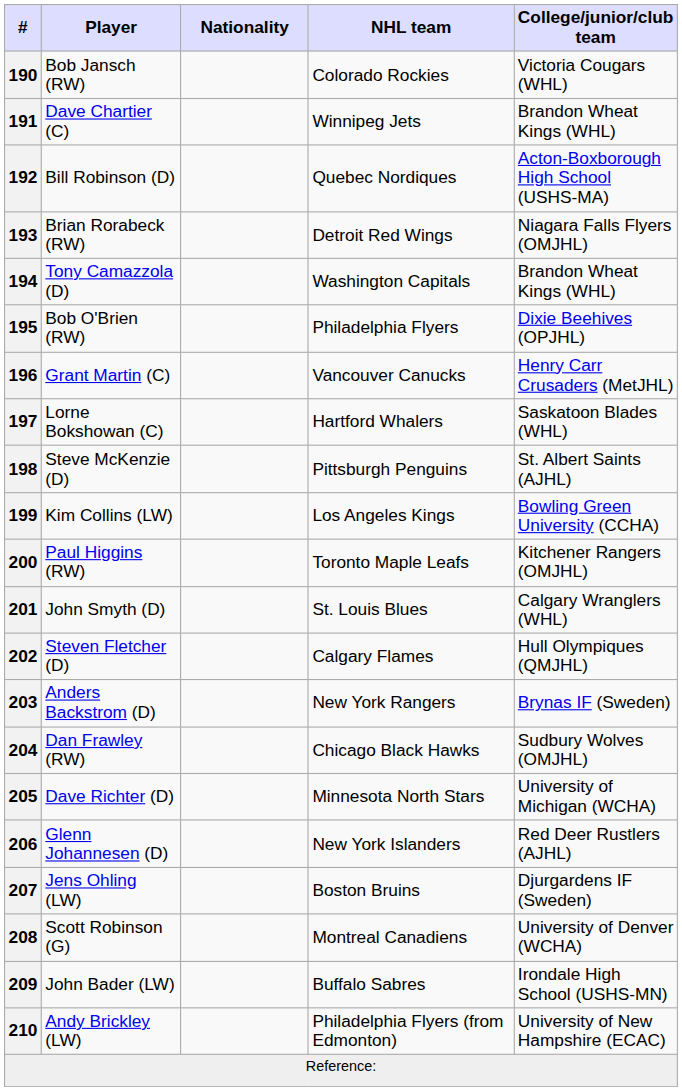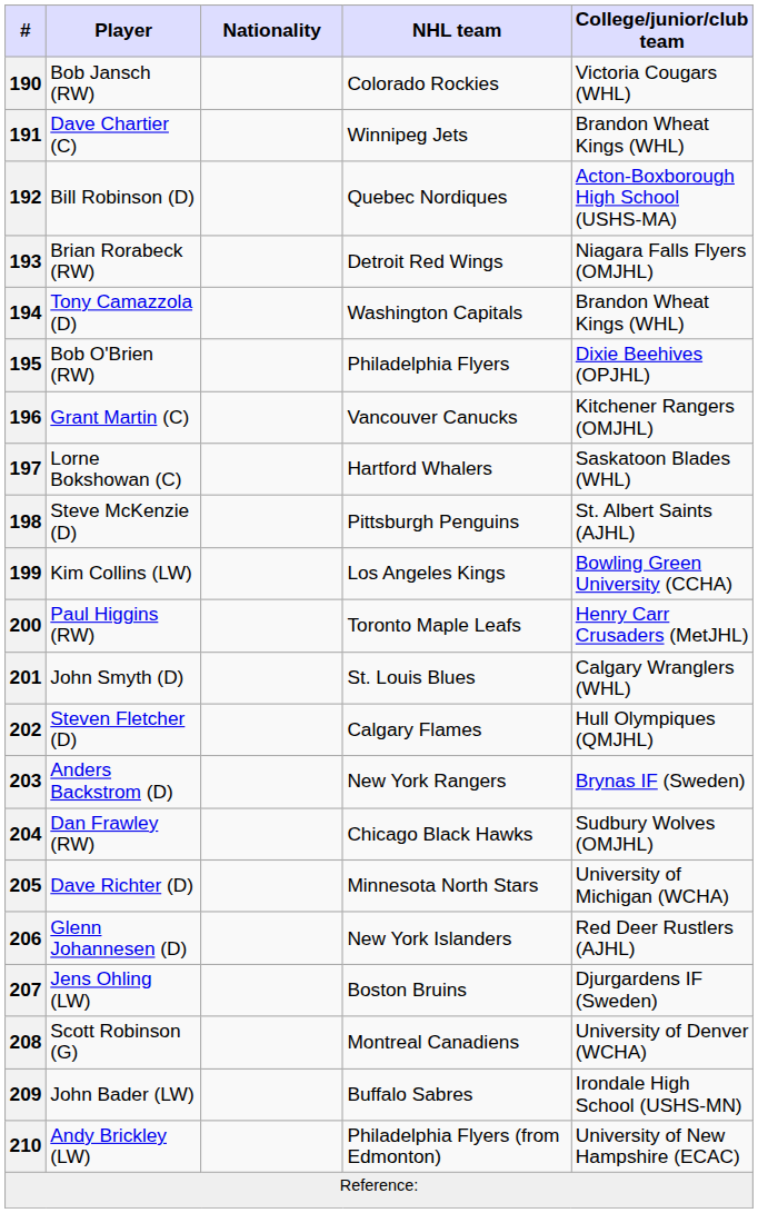 <table class="wikitable" style="width: 100%">
 <tr>
 <th style="background:#ddf; width:2.75%;">#</th>
 <th style="background:#ddf; width:22.0%;">Player</th>
 <th style="background:#ddf; width:20.0%;">Nationality</th>
 <th style="background:#ddf; width:34.0%;">NHL team</th>
 <th style="background:#ddf; width:100.0%;">College/junior/club team</th>
 </tr>
 <tr>
 <th>190</th>
 <td>Bob Jansch (RW)</td>
 <td></td>
 <td>Colorado Rockies</td>
 <td>Victoria Cougars (WHL)</td>
 </tr>
 <tr>
 <th>191</th>
 <td><a href='#'>Dave Chartier</a> (C)</td>
 <td></td>
 <td>Winnipeg Jets</td>
 <td>Brandon Wheat Kings (WHL)</td>
 </tr>
 <tr>
 <th>192</th>
 <td>Bill Robinson (D)</td>
 <td></td>
 <td>Quebec Nordiques</td>
 <td><a href='#'>Acton-Boxborough High School</a> (USHS-MA)</td>
 </tr>
 <tr>
 <th>193</th>
 <td>Brian Rorabeck (RW)</td>
 <td></td>
 <td>Detroit Red Wings</td>
 <td>Niagara Falls Flyers (OMJHL)</td>
 </tr>
 <tr>
 <th>194</th>
 <td><a href='#'>Tony Camazzola</a> (D)</td>
 <td></td>
 <td>Washington Capitals</td>
 <td>Brandon Wheat Kings (WHL)</td>
 </tr>
 <tr>
 <th>195</th>
 <td>Bob O'Brien (RW)</td>
 <td></td>
 <td>Philadelphia Flyers</td>
 <td><a href='#'>Dixie Beehives</a> (OPJHL)</td>
 </tr>
 <tr>
 <th>196</th>
 <td><a href='#'>Grant Martin</a> (C)</td>
 <td></td>
 <td>Vancouver Canucks</td>
-<td><a href='#'>Henry Carr Crusaders</a> (MetJHL)</td>
+<td>Kitchener Rangers (OMJHL)</td>
 </tr>
 <tr>
 <th>197</th>
 <td>Lorne Bokshowan (C)</td>
 <td></td>
 <td>Hartford Whalers</td>
 <td>Saskatoon Blades (WHL)</td>
 </tr>
 <tr>
 <th>198</th>
 <td>Steve McKenzie (D)</td>
 <td></td>
 <td>Pittsburgh Penguins</td>
 <td>St. Albert Saints (AJHL)</td>
 </tr>
 <tr>
 <th>199</th>
 <td>Kim Collins (LW)</td>
 <td></td>
 <td>Los Angeles Kings</td>
 <td><a href='#'>Bowling Green University</a> (CCHA)</td>
 </tr>
 <tr>
 <th>200</th>
 <td><a href='#'>Paul Higgins</a> (RW)</td>
 <td></td>
 <td>Toronto Maple Leafs</td>
-<td>Kitchener Rangers (OMJHL)</td>
+<td><a href='#'>Henry Carr Crusaders</a> (MetJHL)</td>
 </tr>
 <tr>
 <th>201</th>
 <td>John Smyth (D)</td>
 <td></td>
 <td>St. Louis Blues</td>
 <td>Calgary Wranglers (WHL)</td>
 </tr>
 <tr>
 <th>202</th>
 <td><a href='#'>Steven Fletcher</a> (D)</td>
 <td></td>
 <td>Calgary Flames</td>
 <td>Hull Olympiques (QMJHL)</td>
 </tr>
 <tr>
 <th>203</th>
 <td><a href='#'>Anders Backstrom</a> (D)</td>
 <td></td>
 <td>New York Rangers</td>
 <td><a href='#'>Brynas IF</a> (Sweden)</td>
 </tr>
 <tr>
 <th>204</th>
 <td><a href='#'>Dan Frawley</a> (RW)</td>
 <td></td>
 <td>Chicago Black Hawks</td>
 <td>Sudbury Wolves (OMJHL)</td>
 </tr>
 <tr>
 <th>205</th>
 <td><a href='#'>Dave Richter</a> (D)</td>
 <td></td>
 <td>Minnesota North Stars</td>
 <td>University of Michigan (WCHA)</td>
 </tr>
 <tr>
 <th>206</th>
 <td><a href='#'>Glenn Johannesen</a> (D)</td>
 <td></td>
 <td>New York Islanders</td>
 <td>Red Deer Rustlers (AJHL)</td>
 </tr>
 <tr>
 <th>207</th>
 <td><a href='#'>Jens Ohling</a> (LW)</td>
 <td></td>
 <td>Boston Bruins</td>
 <td>Djurgardens IF (Sweden)</td>
 </tr>
 <tr>
 <th>208</th>
 <td>Scott Robinson (G)</td>
 <td></td>
 <td>Montreal Canadiens</td>
 <td>University of Denver (WCHA)</td>
 </tr>
 <tr>
 <th>209</th>
 <td>John Bader (LW)</td>
 <td></td>
 <td>Buffalo Sabres</td>
 <td>Irondale High School (USHS-MN)</td>
 </tr>
 <tr>
 <th>210</th>
 <td><a href='#'>Andy Brickley</a> (LW)</td>
 <td></td>
 <td>Philadelphia Flyers (from Edmonton)</td>
 <td>University of New Hampshire (ECAC)</td>
 </tr>
 <tr>
 <td align=center colspan="6" bgcolor="#efefef"><sup>Reference: </sup></td>
 </tr>
 </table>
